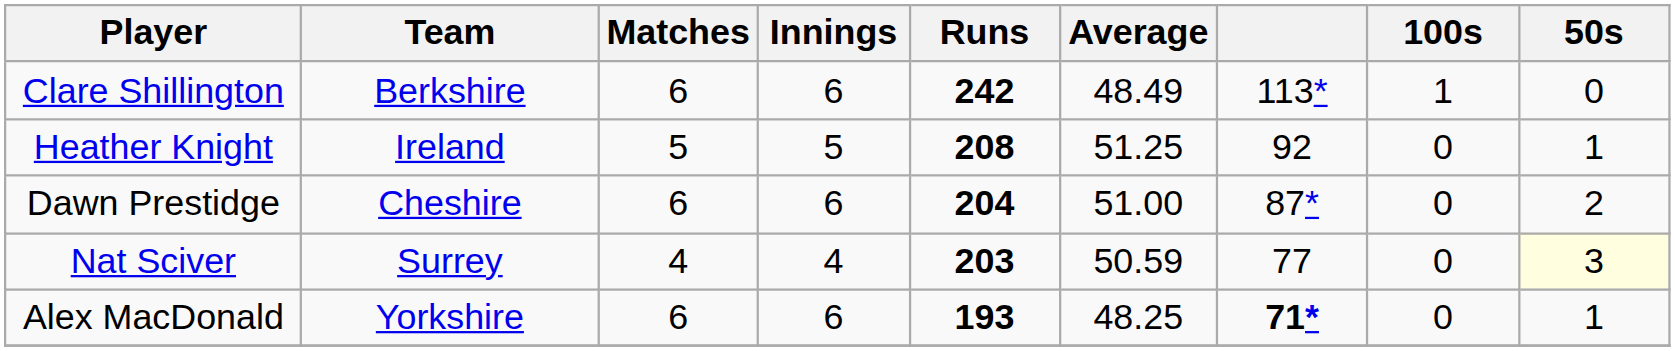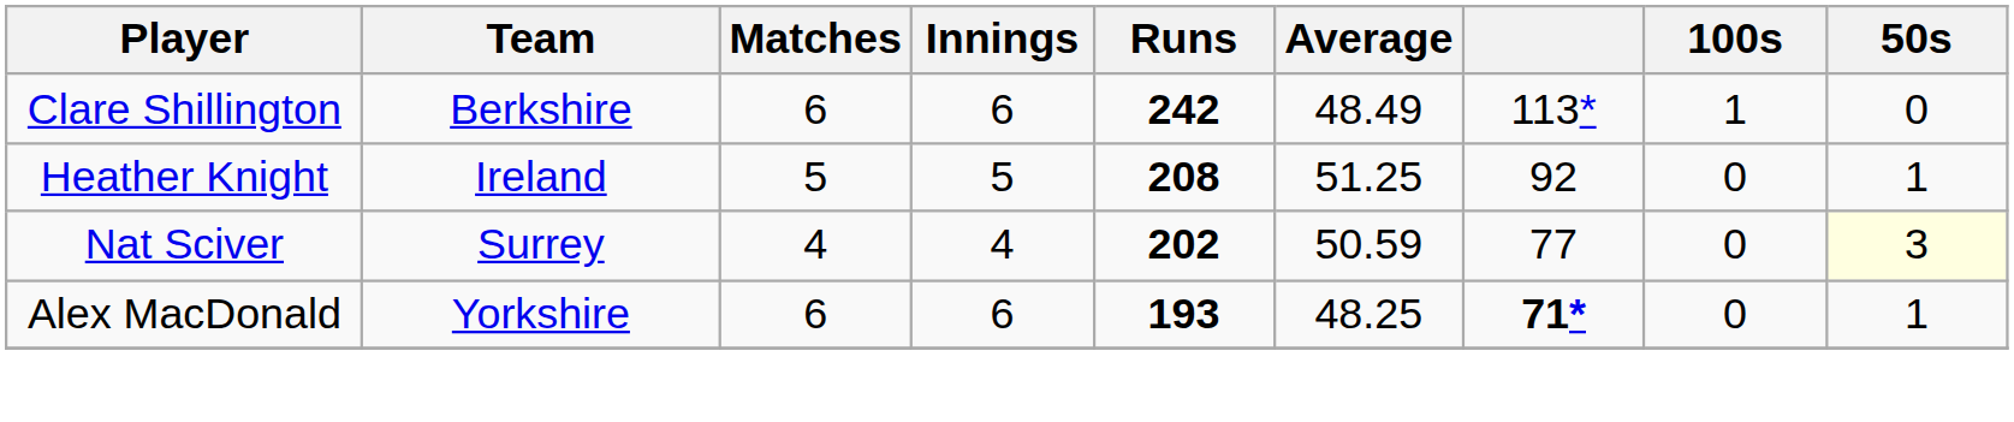 <table class="wikitable" style="text-align:center;">
 <tr>
 <th width=125>Player</th>
 <th width=125>Team</th>
 <th width=60>Matches</th>
 <th width=60>Innings</th>
 <th width=60>Runs</th>
 <th width=60>Average</th>
 <th width=60></th>
 <th width=60>100s</th>
 <th width=60>50s</th>
 </tr>
 <tr>
 <td><a href='#'>Clare Shillington</a></td>
 <td><a href='#'>Berkshire</a></td>
 <td>6</td>
 <td>6</td>
 <td><strong>242</strong></td>
 <td>48.49</td>
 <td>113<a href='#'>*</a></td>
 <td>1</td>
 <td>0</td>
 </tr>
 <tr>
 <td><a href='#'>Heather Knight</a></td>
 <td><a href='#'>Ireland</a></td>
 <td>5</td>
 <td>5</td>
 <td><strong>208</strong></td>
 <td>51.25</td>
 <td>92</td>
 <td>0</td>
 <td>1</td>
 </tr>
 <tr>
-<td>Dawn Prestidge</td>
-<td><a href='#'>Cheshire</a></td>
-<td>6</td>
-<td>6</td>
-<td><strong>204</strong></td>
-<td>51.00</td>
-<td>87<a href='#'>*</a></td>
-<td>0</td>
-<td>2</td>
-</tr>
-<tr>
 <td><a href='#'>Nat Sciver</a></td>
 <td><a href='#'>Surrey</a></td>
 <td>4</td>
 <td>4</td>
-<td><strong>203</strong></td>
+<td><strong>202</strong></td>
 <td>50.59</td>
 <td>77</td>
 <td>0</td>
 <td style="background: lightyellow;">3</td>
 </tr>
 <tr>
 <td>Alex MacDonald</td>
 <td><a href='#'>Yorkshire</a></td>
 <td>6</td>
 <td>6</td>
 <td><strong>193</strong></td>
 <td>48.25</td>
 <td><strong>71<a href='#'>*</a></strong></td>
 <td>0</td>
 <td>1</td>
 </tr>
 <tr>
 </tr>
 </table>
